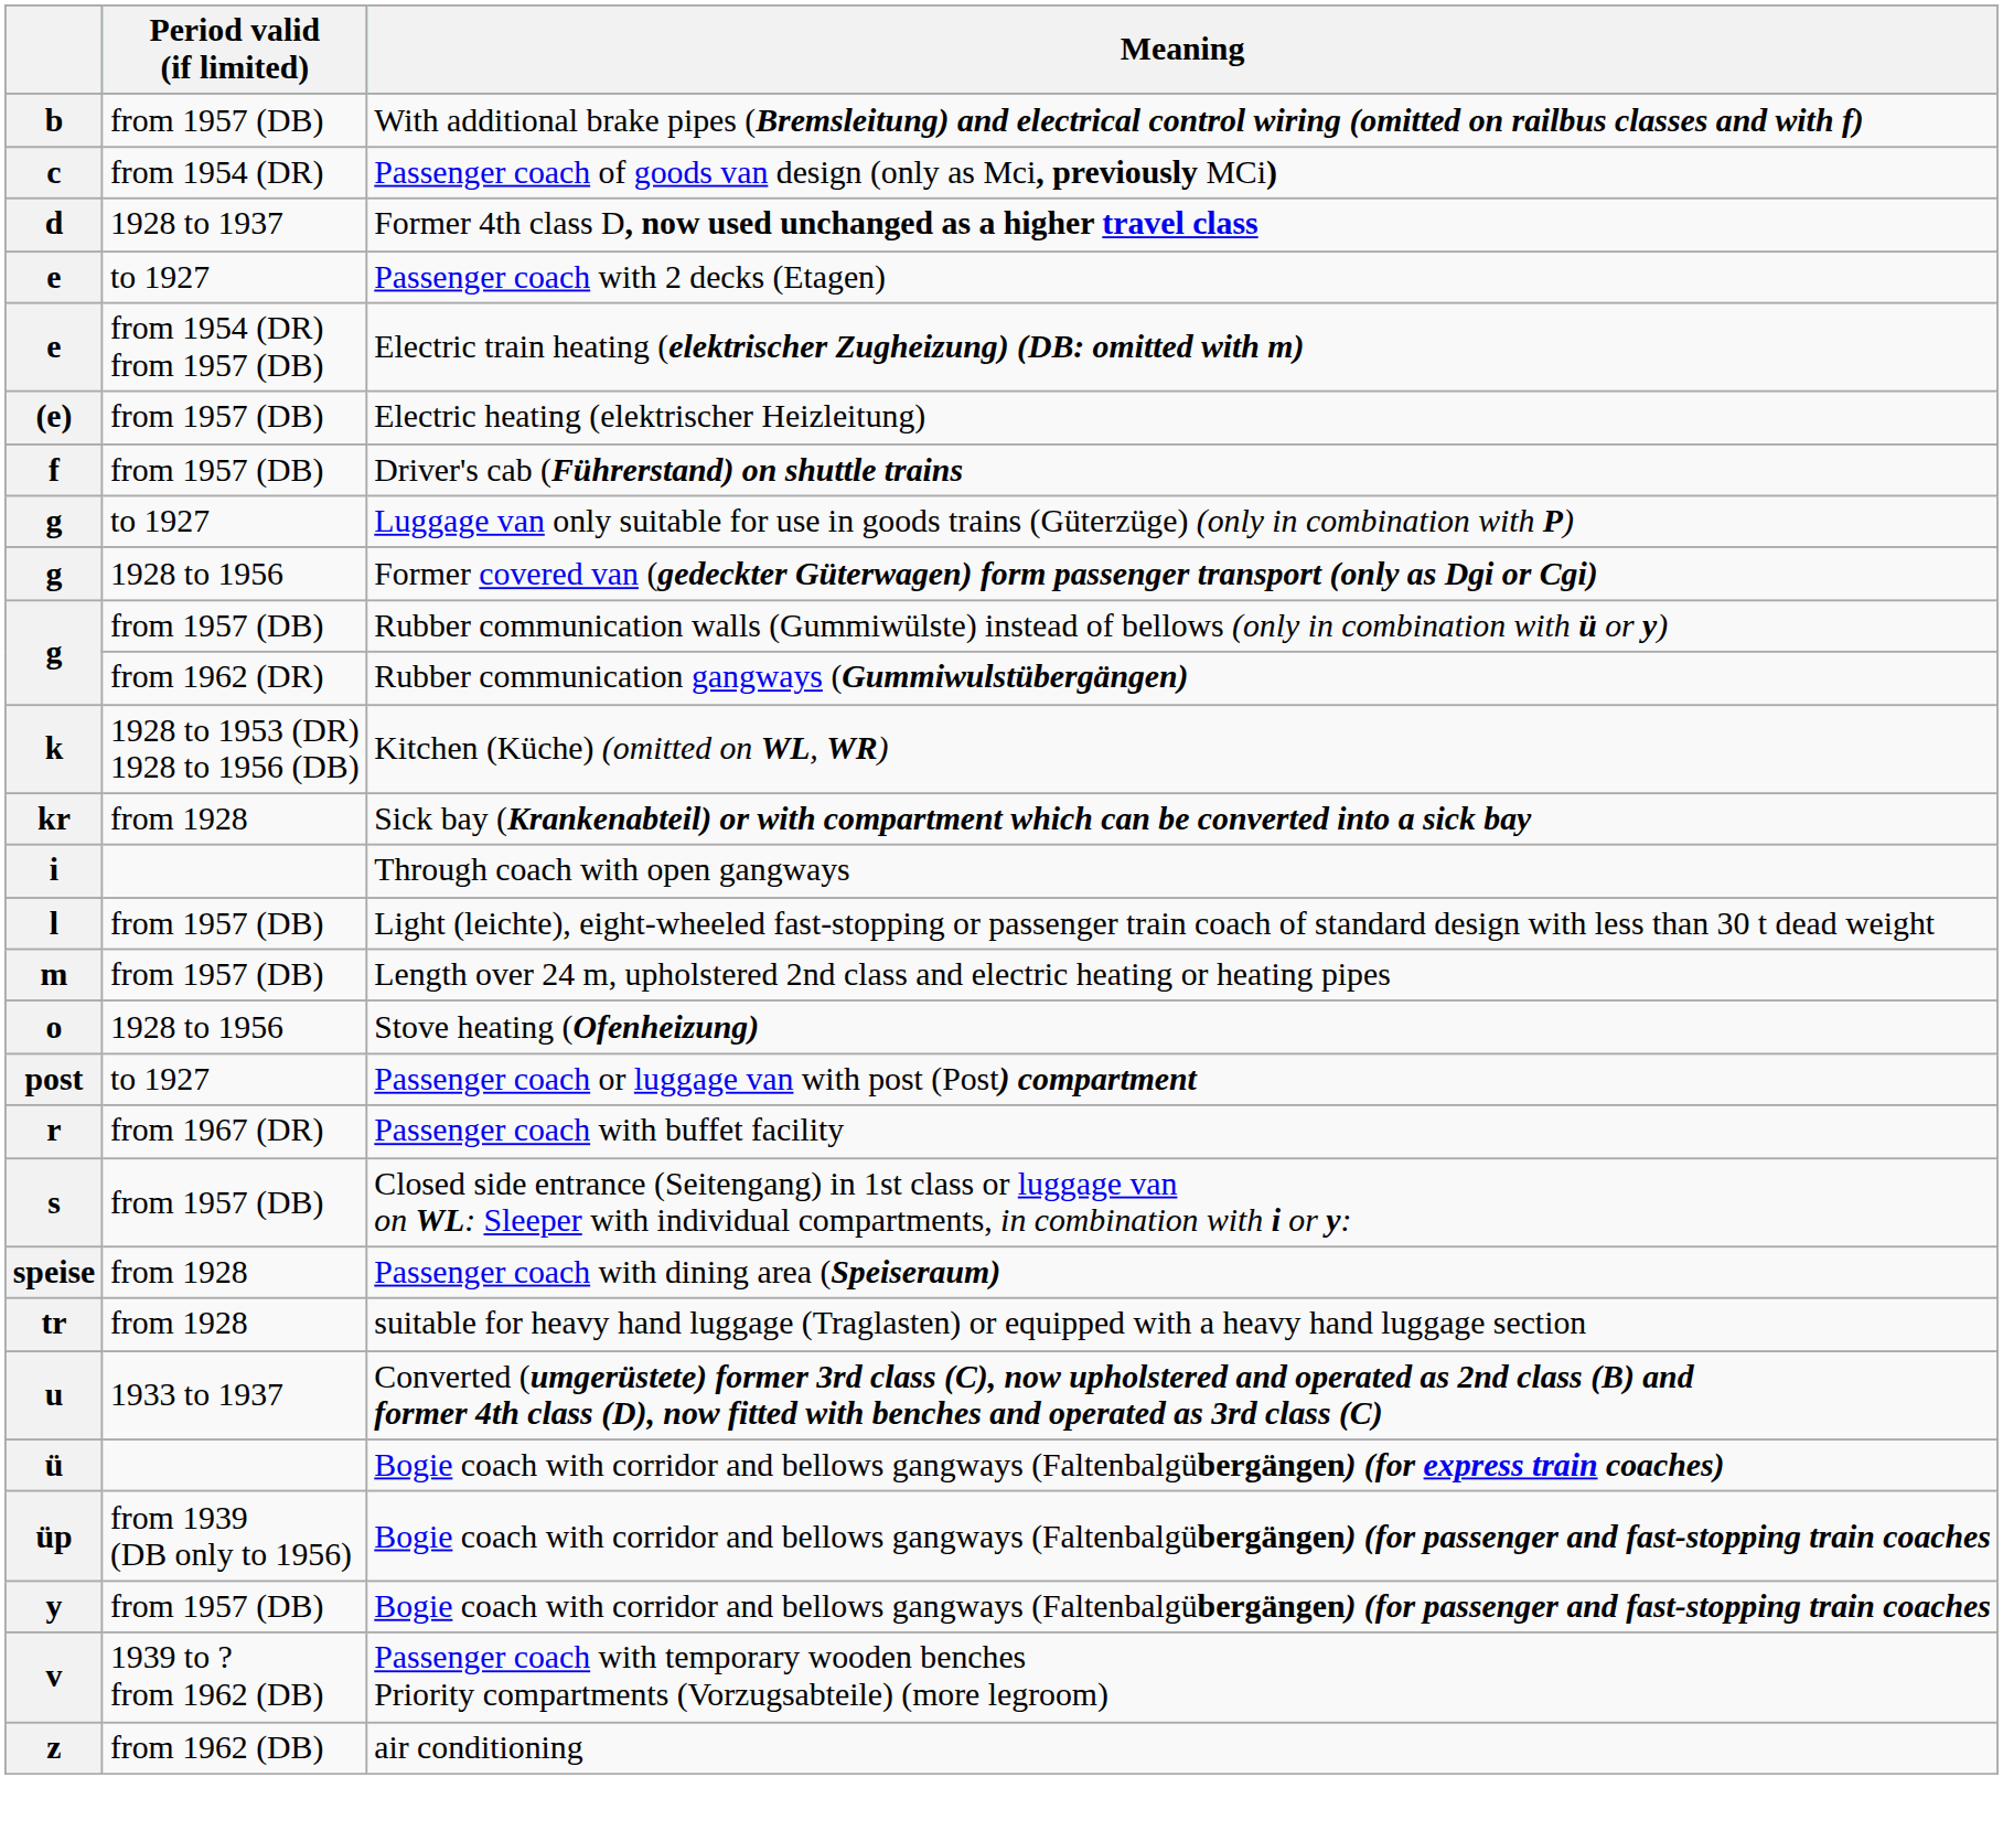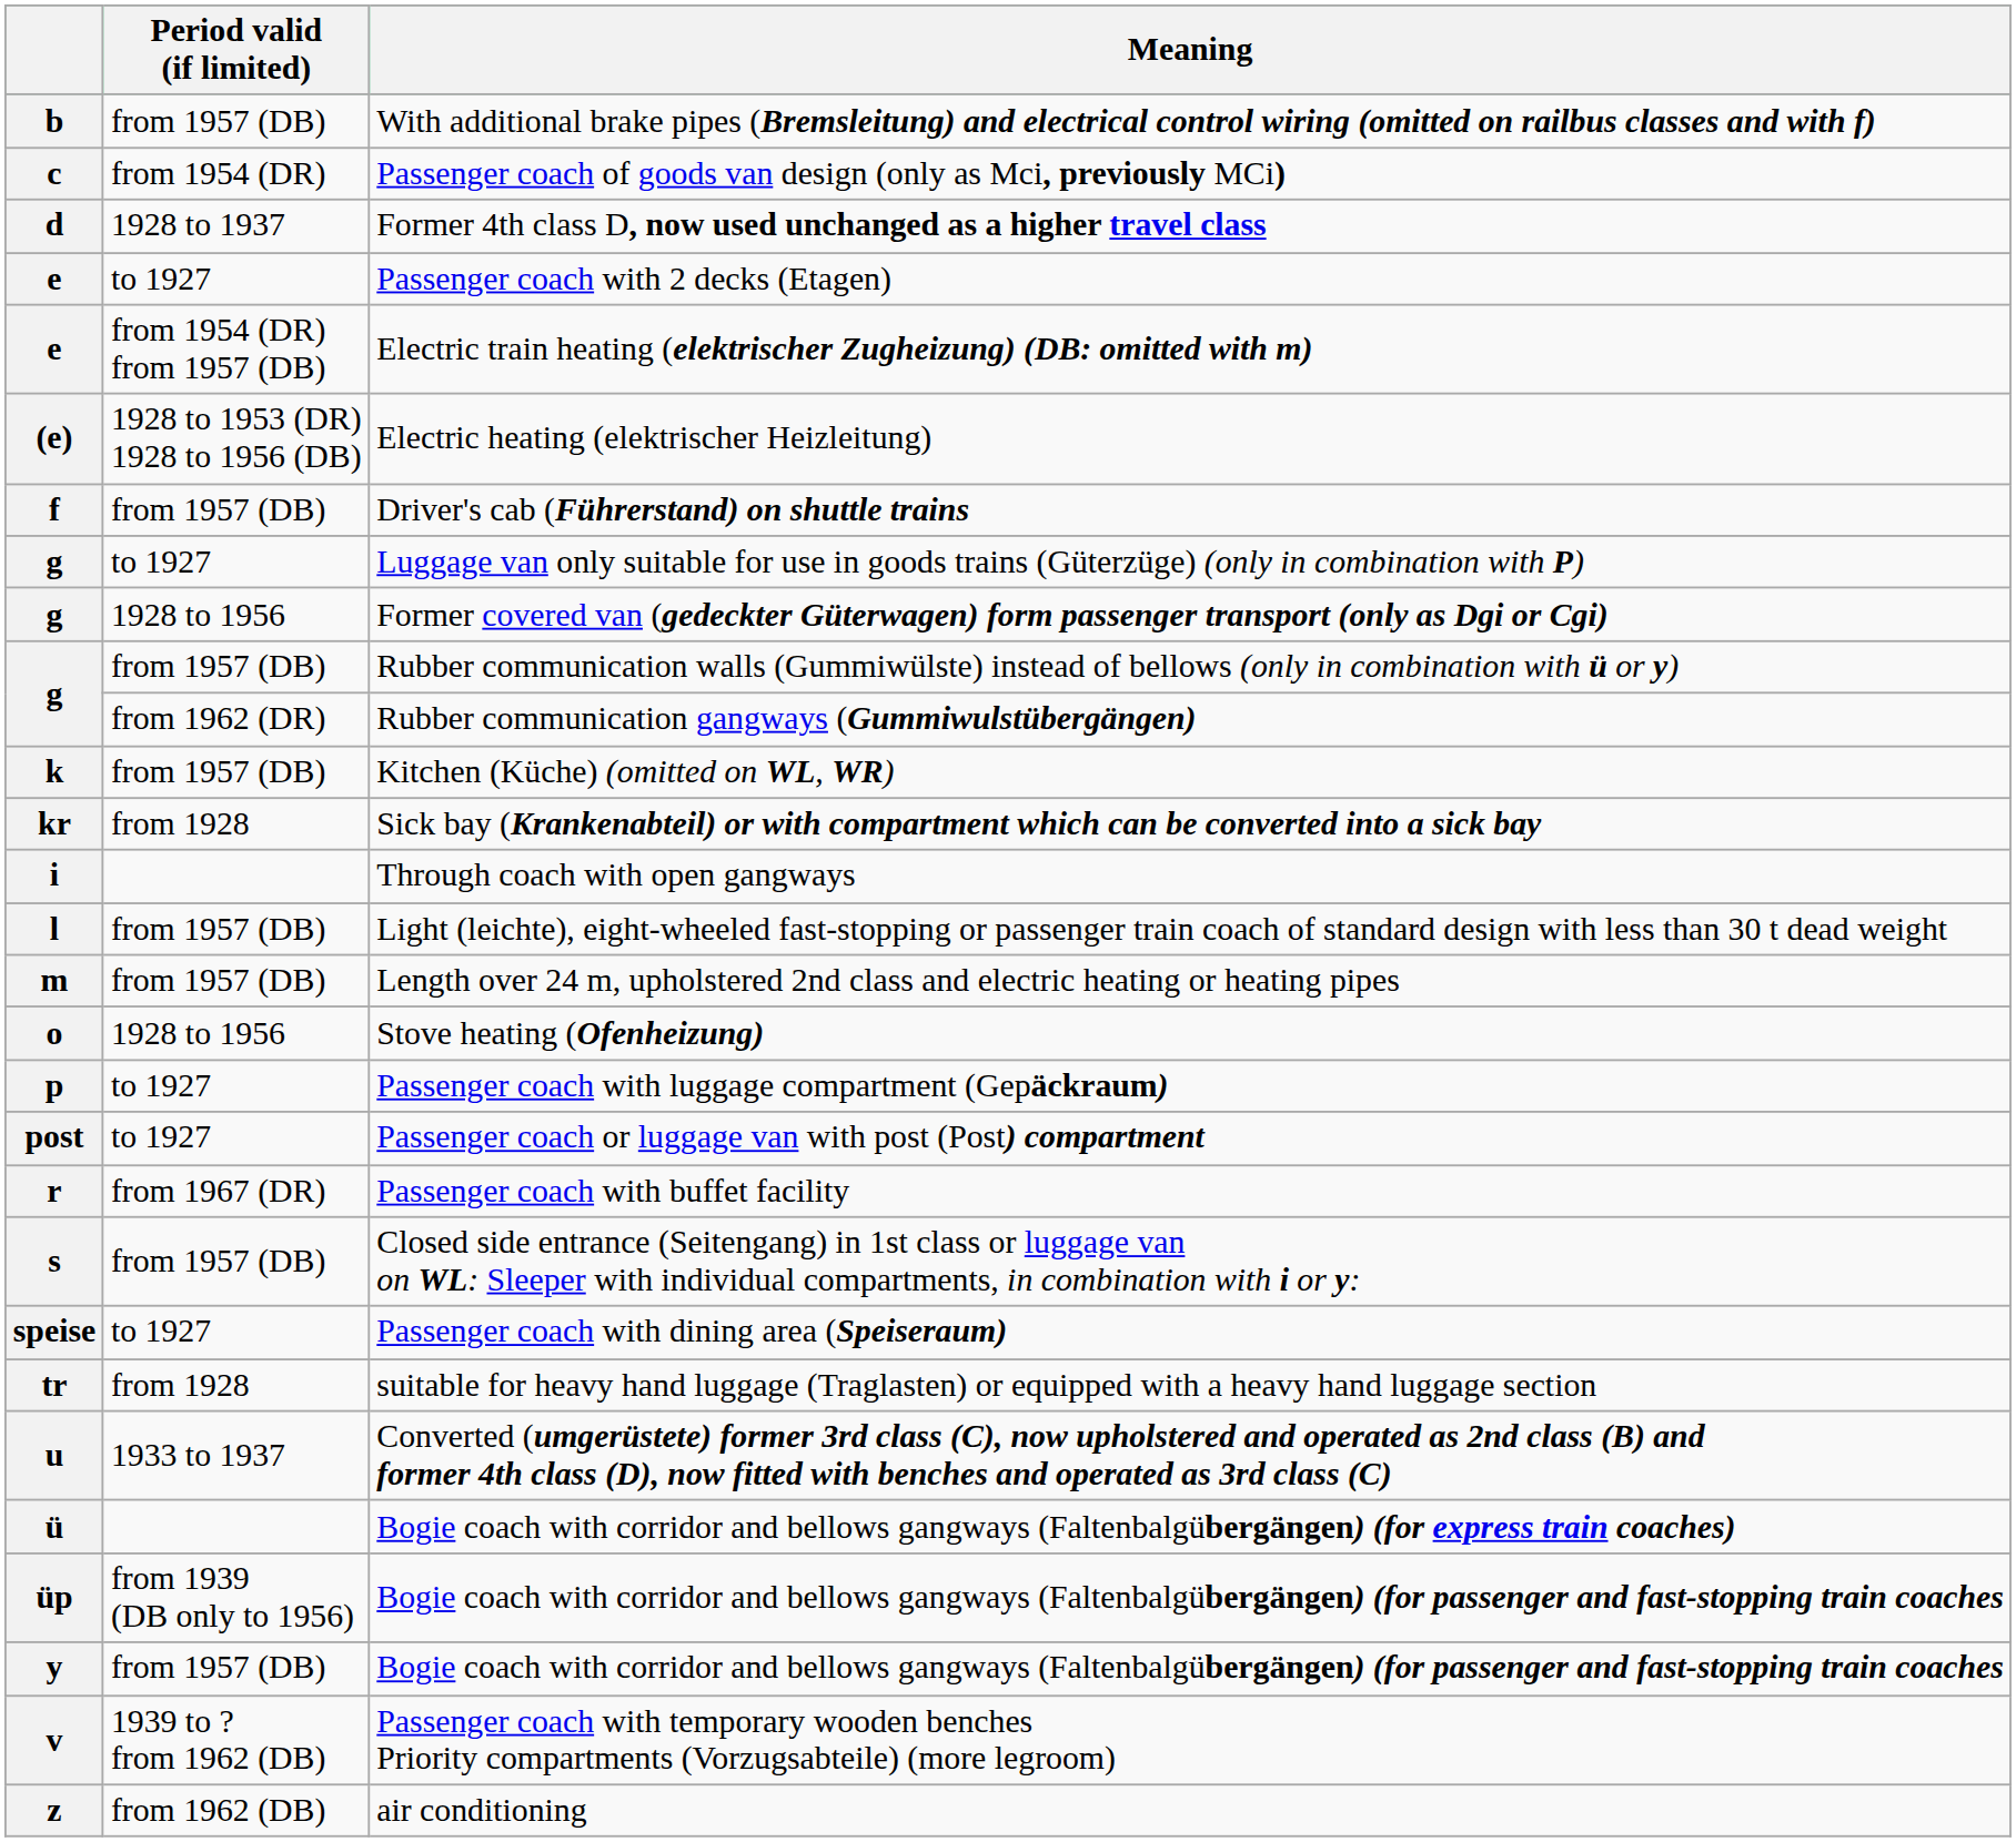 <table class="wikitable">
 <tr style="background:#00FF7F">
 <th></th>
 <th>Period valid<br>(if limited)</th>
 <th>Meaning</th>
 </tr>
 <tr ---->
 <th>b</th>
 <td>from 1957 (DB)</td>
 <td>With additional brake pipes (<strong><em>B<strong>remsleitung<em>) and electrical control wiring </em>(omitted on railbus classes and with </strong>f<strong>)<em></td>
 </tr>
 <tr ---->
 <th>c</th>
 <td>from 1954 (DR)</td>
 <td><a href='#'>Passenger coach</a> of <a href='#'>goods van</a> design </em>(only as </strong>Mci<strong>, previously </strong>MCi<strong>)<em></td>
 </tr>
 <tr ---->
 <th>d</th>
 <td>1928 to 1937</td>
 <td>Former 4th class </strong>D<strong>, now used unchanged as a higher <a href='#'>travel class</a></td>
 </tr>
 <tr ---->
 <th>e</th>
 <td>to 1927</td>
 <td><a href='#'>Passenger coach</a> with 2 decks (</em></strong>E</strong>tagen</em>)</td>
 </tr>
 <tr ---->
 <th>e</th>
 <td>from 1954 (DR)<br>from 1957 (DB)</td>
 <td>Electric train heating (<strong><em>e<strong>lektrischer Zugheizung<em>) </em>(DB: omitted with </strong>m<strong>)<em></td>
 </tr>
 <tr ---->
 <th>(e)</th>
-<td>from 1957 (DB)</td>
+<td>1928 to 1953 (DR)<br>1928 to 1956 (DB)</td>
 <td>Electric heating (</em></strong>e</strong>lektrischer Heizleitung</em>)</td>
 </tr>
 <tr ---->
 <th>f</th>
 <td>from 1957 (DB)</td>
 <td>Driver's cab (<strong><em>F<strong>ührerstand<em>) on shuttle trains</td>
 </tr>
 <tr ---->
 <th>g</th>
 <td>to 1927</td>
 <td><a href='#'>Luggage van</a> only suitable for use in goods trains (</em></strong>G</strong>üterzüge</em>) <em>(only in combination with <strong>P</strong>)</em></td>
 </tr>
 <tr ---->
 <th>g</th>
 <td>1928 to 1956</td>
 <td>Former <a href='#'>covered van</a> (<strong><em>g<strong>edeckter Güterwagen<em>) form passenger transport </em>(only as </strong>Dgi<strong> or </strong>Cgi<strong>)<em></td>
 </tr>
 <tr ---->
 <th rowspan="2">g</th>
 <td>from 1957 (DB)</td>
 <td>Rubber communication walls (</em></strong>G</strong>ummiwülste</em>) instead of bellows <em>(only in combination with <strong>ü</strong> or <strong>y</strong>)</em></td>
 </tr>
 <tr ---->
 <td>from 1962 (DR)</td>
 <td>Rubber communication <a href='#'>gangways</a> (<strong><em>G<strong>ummiwulstübergängen<em>)</td>
 </tr>
 <tr ---->
 <th>k</th>
-<td>1928 to 1953 (DR)<br>1928 to 1956 (DB)</td>
+<td>from 1957 (DB)</td>
 <td>Kitchen (</em></strong>K</strong>üche</em>) <em>(omitted on <strong>WL</strong>, <strong>WR</strong>)</em></td>
 </tr>
 <tr --->
 <th>kr</th>
 <td>from 1928</td>
 <td>Sick bay (<strong><em>K<strong>rankenabteil<em>) or with compartment which can be converted into a sick bay</td>
 </tr>
 <tr ---->
 <th>i</th>
 <td></td>
 <td>Through coach with open gangways</td>
 </tr>
 <tr ---->
 <th>l</th>
 <td>from 1957 (DB)</td>
 <td>Light (</em></strong>l</strong>eichte</em>), eight-wheeled fast-stopping or passenger train coach of standard design with less than 30 t dead weight</td>
 </tr>
 <tr ---->
 <th>m</th>
 <td>from 1957 (DB)</td>
 <td>Length over 24 m, upholstered 2nd class and electric heating or heating pipes</td>
 </tr>
 <tr ---->
 <th>o</th>
 <td>1928 to 1956</td>
 <td>Stove heating (<strong><em>O<strong>fenheizung<em>)</td>
 </tr>
 <tr ---->
+<th>p</th>
+<td>to 1927</td>
+<td><a href='#'>Passenger coach</a> with luggage compartment (</em>Ge</strong>p<strong>äckraum<em>)</td>
+</tr>
+<tr ---->
 <th>post</th>
 <td>to 1927</td>
 <td><a href='#'>Passenger coach</a> or <a href='#'>luggage van</a> with post (</em></strong>Post<strong><em>) compartment</td>
 </tr>
 <tr ---->
 <th>r</th>
 <td>from 1967 (DR)</td>
 <td><a href='#'>Passenger coach</a> with buffet facility</td>
 </tr>
 <tr ---->
 <th>s</th>
 <td>from 1957 (DB)</td>
 <td>Closed side entrance (</em></strong>S</strong>eitengang</em>) in 1st class or <a href='#'>luggage van</a><br><em>on <strong>WL</strong>:</em> <a href='#'>Sleeper</a> with individual compartments, <em>in combination with <strong>i</strong> or <strong>y</strong>:</em></td>
 </tr>
 <tr ---->
 <th>speise</th>
-<td>from 1928</td>
+<td>to 1927</td>
 <td><a href='#'>Passenger coach</a> with dining area (<strong><em>Speise<strong>raum<em>)</td>
 </tr>
 <tr ---->
 <th>tr</th>
 <td>from 1928</td>
 <td>suitable for heavy hand luggage (</em></strong>T</strong>raglasten</em>) or equipped with a heavy hand luggage section</td>
 </tr>
 <tr ---->
 <th>u</th>
 <td>1933 to 1937</td>
 <td>Converted (<strong><em>u<strong>mgerüstete<em>) former 3rd class (</strong>C<strong>), now upholstered and operated as 2nd class (</strong>B<strong>) and<br>former 4th class (</strong>D<strong>), now fitted with benches and operated as 3rd class (</strong>C<strong>)</td>
 </tr>
 <tr --->
 <th>ü</th>
 <td></td>
 <td><a href='#'>Bogie</a> coach with corridor and bellows gangways (</em>Faltenbalg</strong>ü<strong>bergängen<em>) (for <a href='#'>express train</a> coaches)</td>
 </tr>
 <tr --->
 <th>üp</th>
 <td>from 1939<br>(DB only to 1956)</td>
 <td><a href='#'>Bogie</a> coach with corridor and bellows gangways (</em>Faltenbalg</strong>ü<strong>bergängen<em>) (for passenger and fast-stopping train coaches</td>
 </tr>
 <tr ---->
 <th>y</th>
 <td>from 1957 (DB)</td>
 <td><a href='#'>Bogie</a> coach with corridor and bellows gangways (</em>Faltenbalg</strong>ü<strong>bergängen<em>) (for passenger and fast-stopping train coaches</td>
 </tr>
 <tr ---->
 <th>v</th>
 <td>1939 to ?<br>from 1962 (DB)</td>
 <td><a href='#'>Passenger coach</a> with temporary wooden benches<br>Priority compartments (</em></strong>V</strong>orzugsabteile</em>) (more legroom)</td>
 </tr>
 <tr --->
 <th>z</th>
 <td>from 1962 (DB)</td>
 <td>air conditioning</td>
 </tr>
 </table>
